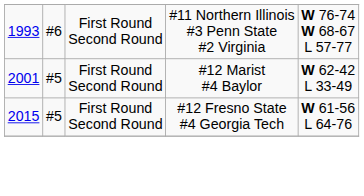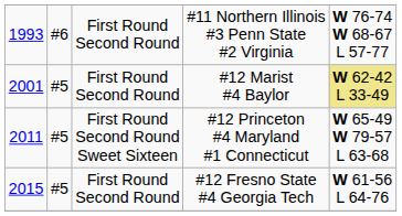 <table class="wikitable" style="text-align:center">
 <tr>
 </tr>
 <tr>
 <td rowspan=1><a href='#'>1993</a></td>
 <td>#6</td>
 <td>First Round<br>Second Round</td>
 <td>#11 Northern Illinois<br>#3 Penn State<br>#2 Virginia</td>
 <td><strong>W</strong> 76-74<br><strong>W</strong> 68-67<br>L 57-77</td>
 </tr>
 <tr style="text-align:center;">
 <td rowspan=1><a href='#'>2001</a></td>
 <td>#5</td>
 <td>First Round<br>Second Round</td>
 <td>#12 Marist<br>#4 Baylor</td>
-<td><strong>W</strong> 62-42<br>L 33-49</td>
+<td style="background: khaki;"><strong>W</strong> 62-42<br>L 33-49</td>
+</tr>
+<tr style="text-align:center;">
+<td rowspan=1><a href='#'>2011</a></td>
+<td>#5</td>
+<td>First Round<br>Second Round<br>Sweet Sixteen</td>
+<td>#12 Princeton<br>#4 Maryland<br>#1 Connecticut</td>
+<td><strong>W</strong> 65-49<br><strong>W</strong> 79-57<br>L 63-68</td>
 </tr>
 <tr style="text-align:center;">
 <td rowspan=1><a href='#'>2015</a></td>
 <td>#5</td>
 <td>First Round<br>Second Round</td>
 <td>#12 Fresno State<br>#4 Georgia Tech</td>
 <td><strong>W</strong> 61-56<br>L 64-76</td>
 </tr>
 <tr style="text-align:center;">
 </tr>
 </table>
